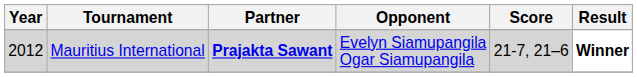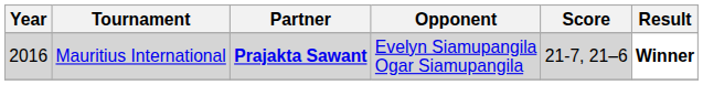 <table class="sortable wikitable" style="font-size: 90%;">
 <tr>
 <th>Year</th>
 <th>Tournament</th>
 <th>Partner</th>
 <th>Opponent</th>
 <th>Score</th>
 <th>Result</th>
 </tr>
 <tr>
 </tr>
 <tr style="background:#D5D5D5">
-<td align="center">2012</td>
+<td align="center">2016</td>
 <td align="left"><a href='#'>Mauritius International</a></td>
 <td align="left"><strong> <a href='#'>Prajakta Sawant</a></strong></td>
 <td align="left"> <a href='#'>Evelyn Siamupangila</a><br> <a href='#'>Ogar Siamupangila</a></td>
 <td align="left">21-7, 21–6</td>
 <td style="text-align:left; background:white"> <strong>Winner</strong></td>
 </tr>
 <tr>
 </tr>
 </table>
